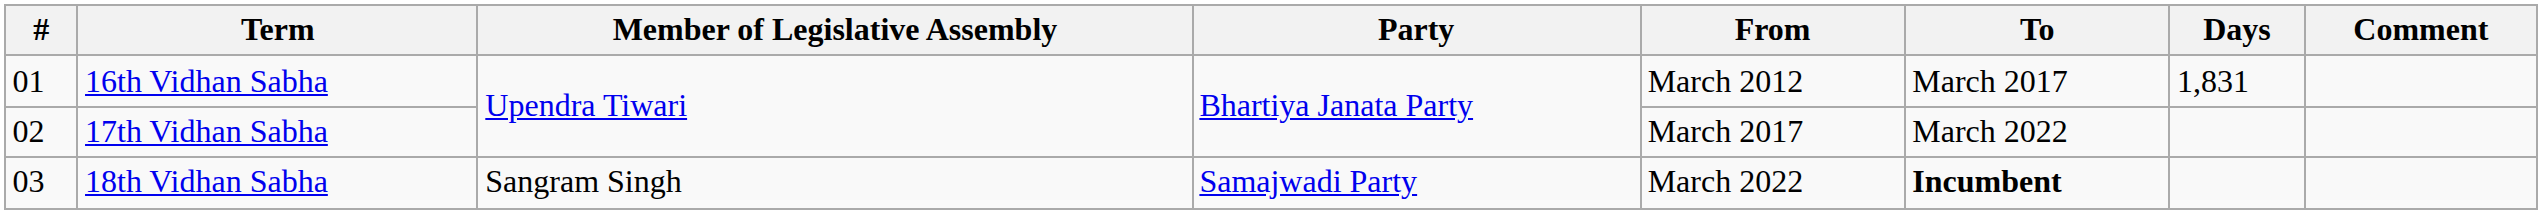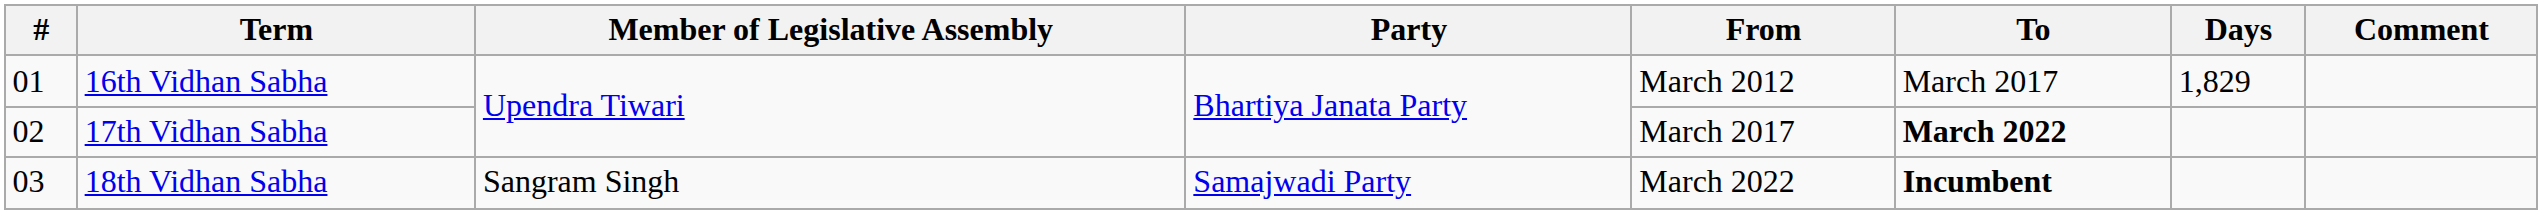 <table class="wikitable plainrowheaders sortable" width="80%" style="font-size: x-big;">
 <tr>
 <th Scope=col>#</th>
 <th scope=col>Term</th>
 <th scope=col>Member of Legislative Assembly</th>
 <th scope=col>Party</th>
 <th scope=col>From</th>
 <th scope=col>To</th>
 <th scope=col>Days</th>
 <th scope=col>Comment</th>
 </tr>
 <tr>
 <td>01</td>
 <td><a href='#'>16th Vidhan Sabha</a></td>
 <td rowspan="2"><a href='#'>Upendra Tiwari</a></td>
 <td rowspan="2"><a href='#'>Bhartiya Janata Party</a></td>
 <td>March 2012</td>
 <td>March 2017</td>
-<td>1,831</td>
+<td>1,829</td>
 <td></td>
 </tr>
 <tr>
 <td>02</td>
 <td><a href='#'>17th Vidhan Sabha</a></td>
 <td>March 2017</td>
-<td>March 2022</td>
+<td><strong>March 2022</strong></td>
 <td></td>
 <td></td>
 </tr>
 <tr>
 <td>03</td>
 <td><a href='#'>18th Vidhan Sabha</a></td>
 <td>Sangram Singh</td>
 <td><a href='#'>Samajwadi Party</a></td>
 <td>March 2022</td>
 <td><strong>Incumbent</strong></td>
 <td></td>
 <td></td>
 </tr>
 <tr>
 </tr>
 </table>
